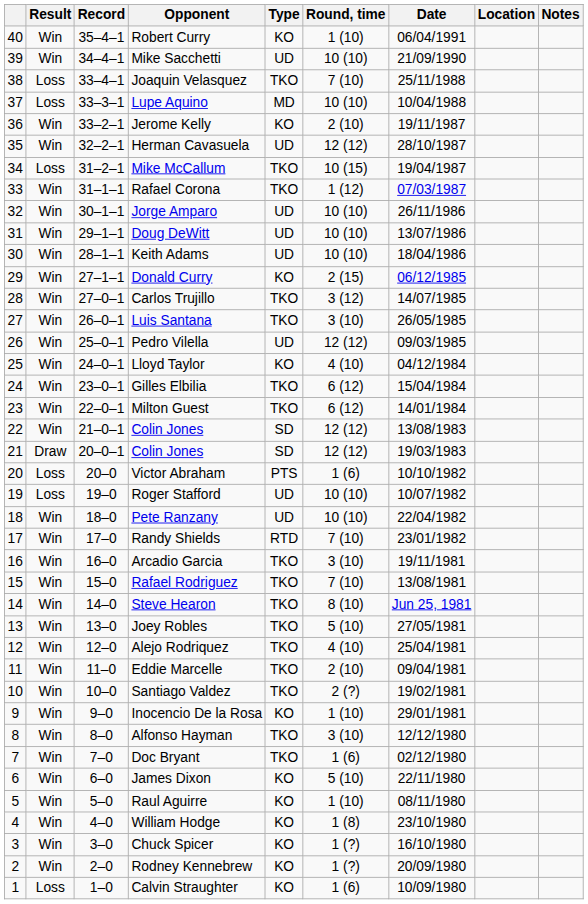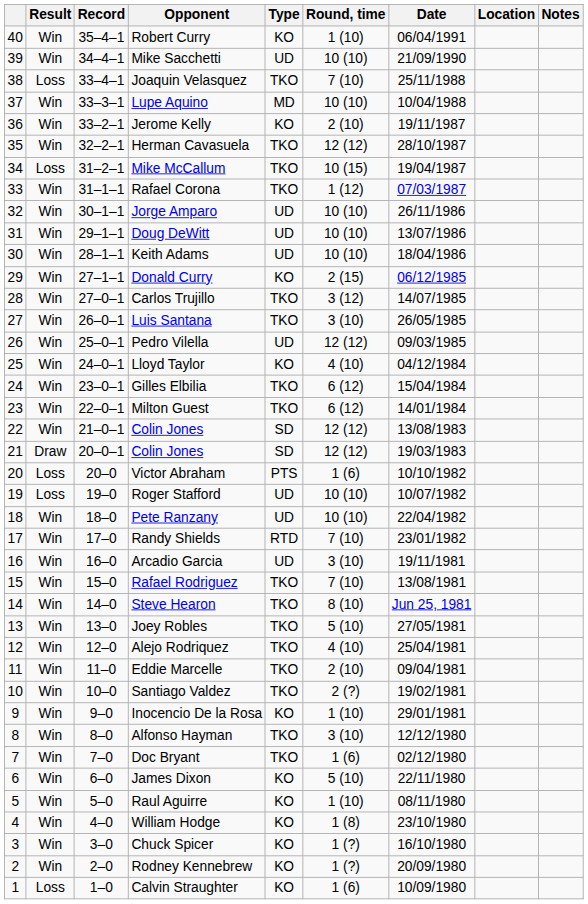 <table class=wikitable style=text-align:center>
 <tr>
 <th></th>
 <th>Result</th>
 <th>Record</th>
 <th>Opponent</th>
 <th>Type</th>
 <th>Round, time</th>
 <th>Date</th>
 <th>Location</th>
 <th>Notes</th>
 </tr>
 <tr>
 <td>40</td>
 <td>Win</td>
 <td>35–4–1</td>
 <td align=left>Robert Curry</td>
 <td>KO</td>
 <td>1 (10)</td>
 <td>06/04/1991</td>
 <td align=left></td>
 <td align=left></td>
 </tr>
 <tr>
 <td>39</td>
 <td>Win</td>
 <td>34–4–1</td>
 <td align=left>Mike Sacchetti</td>
 <td>UD</td>
 <td>10 (10)</td>
 <td>21/09/1990</td>
 <td align=left></td>
 <td align=left></td>
 </tr>
 <tr>
 <td>38</td>
 <td>Loss</td>
 <td>33–4–1</td>
 <td align=left>Joaquin Velasquez</td>
 <td>TKO</td>
 <td>7 (10)</td>
 <td>25/11/1988</td>
 <td align=left></td>
 <td align=left></td>
 </tr>
 <tr>
 <td>37</td>
-<td>Loss</td>
+<td>Win</td>
 <td>33–3–1</td>
 <td align=left><a href='#'>Lupe Aquino</a></td>
 <td>MD</td>
 <td>10 (10)</td>
 <td>10/04/1988</td>
 <td align=left></td>
 <td align=left></td>
 </tr>
 <tr>
 <td>36</td>
 <td>Win</td>
 <td>33–2–1</td>
 <td align=left>Jerome Kelly</td>
 <td>KO</td>
 <td>2 (10)</td>
 <td>19/11/1987</td>
 <td align=left></td>
 <td align=left></td>
 </tr>
 <tr>
 <td>35</td>
 <td>Win</td>
 <td>32–2–1</td>
 <td align=left>Herman Cavasuela</td>
-<td>UD</td>
+<td>TKO</td>
 <td>12 (12)</td>
 <td>28/10/1987</td>
 <td align=left></td>
 <td align=left></td>
 </tr>
 <tr>
 <td>34</td>
 <td>Loss</td>
 <td>31–2–1</td>
 <td align=left><a href='#'>Mike McCallum</a></td>
 <td>TKO</td>
 <td>10 (15)</td>
 <td>19/04/1987</td>
 <td align=left></td>
 <td align=left></td>
 </tr>
 <tr>
 <td>33</td>
 <td>Win</td>
 <td>31–1–1</td>
 <td align=left>Rafael Corona</td>
 <td>TKO</td>
 <td>1 (12)</td>
 <td><a href='#'>07/03/1987</a></td>
 <td align=left></td>
 <td align=left></td>
 </tr>
 <tr>
 <td>32</td>
 <td>Win</td>
 <td>30–1–1</td>
 <td align=left><a href='#'>Jorge Amparo</a></td>
 <td>UD</td>
 <td>10 (10)</td>
 <td>26/11/1986</td>
 <td align=left></td>
 <td align=left></td>
 </tr>
 <tr>
 <td>31</td>
 <td>Win</td>
 <td>29–1–1</td>
 <td align=left><a href='#'>Doug DeWitt</a></td>
 <td>UD</td>
 <td>10 (10)</td>
 <td>13/07/1986</td>
 <td align=left></td>
 <td align=left></td>
 </tr>
 <tr>
 <td>30</td>
 <td>Win</td>
 <td>28–1–1</td>
 <td align=left>Keith Adams</td>
 <td>UD</td>
 <td>10 (10)</td>
 <td>18/04/1986</td>
 <td align=left></td>
 <td align=left></td>
 </tr>
 <tr>
 <td>29</td>
 <td>Win</td>
 <td>27–1–1</td>
 <td align=left><a href='#'>Donald Curry</a></td>
 <td>KO</td>
 <td>2 (15)</td>
 <td><a href='#'>06/12/1985</a></td>
 <td align=left></td>
 <td align=left></td>
 </tr>
 <tr>
 <td>28</td>
 <td>Win</td>
 <td>27–0–1</td>
 <td align=left>Carlos Trujillo</td>
 <td>TKO</td>
 <td>3 (12)</td>
 <td>14/07/1985</td>
 <td align=left></td>
 <td align=left></td>
 </tr>
 <tr>
 <td>27</td>
 <td>Win</td>
 <td>26–0–1</td>
 <td align=left><a href='#'>Luis Santana</a></td>
 <td>TKO</td>
 <td>3 (10)</td>
 <td>26/05/1985</td>
 <td align=left></td>
 <td align=left></td>
 </tr>
 <tr>
 <td>26</td>
 <td>Win</td>
 <td>25–0–1</td>
 <td align=left>Pedro Vilella</td>
 <td>UD</td>
 <td>12 (12)</td>
 <td>09/03/1985</td>
 <td align=left></td>
 <td align=left></td>
 </tr>
 <tr>
 <td>25</td>
 <td>Win</td>
 <td>24–0–1</td>
 <td align=left>Lloyd Taylor</td>
 <td>KO</td>
 <td>4 (10)</td>
 <td>04/12/1984</td>
 <td align=left></td>
 <td align=left></td>
 </tr>
 <tr>
 <td>24</td>
 <td>Win</td>
 <td>23–0–1</td>
 <td align=left>Gilles Elbilia</td>
 <td>TKO</td>
 <td>6 (12)</td>
 <td>15/04/1984</td>
 <td align=left></td>
 <td align=left></td>
 </tr>
 <tr>
 <td>23</td>
 <td>Win</td>
 <td>22–0–1</td>
 <td align=left>Milton Guest</td>
 <td>TKO</td>
 <td>6 (12)</td>
 <td>14/01/1984</td>
 <td align=left></td>
 <td align=left></td>
 </tr>
 <tr>
 <td>22</td>
 <td>Win</td>
 <td>21–0–1</td>
 <td align=left><a href='#'>Colin Jones</a></td>
 <td>SD</td>
 <td>12 (12)</td>
 <td>13/08/1983</td>
 <td align=left></td>
 <td align=left></td>
 </tr>
 <tr>
 <td>21</td>
 <td>Draw</td>
 <td>20–0–1</td>
 <td align=left><a href='#'>Colin Jones</a></td>
 <td>SD</td>
 <td>12 (12)</td>
 <td>19/03/1983</td>
 <td align=left></td>
 <td align=left></td>
 </tr>
 <tr>
 <td>20</td>
 <td>Loss</td>
 <td>20–0</td>
 <td align=left>Victor Abraham</td>
 <td>PTS</td>
 <td>1 (6)</td>
 <td>10/10/1982</td>
 <td align=left></td>
 <td align=left></td>
 </tr>
 <tr>
 <td>19</td>
 <td>Loss</td>
 <td>19–0</td>
 <td align=left>Roger Stafford</td>
 <td>UD</td>
 <td>10 (10)</td>
 <td>10/07/1982</td>
 <td align=left></td>
 <td align=left></td>
 </tr>
 <tr>
 <td>18</td>
 <td>Win</td>
 <td>18–0</td>
 <td align=left><a href='#'>Pete Ranzany</a></td>
 <td>UD</td>
 <td>10 (10)</td>
 <td>22/04/1982</td>
 <td align=left></td>
 <td align=left></td>
 </tr>
 <tr>
 <td>17</td>
 <td>Win</td>
 <td>17–0</td>
 <td align=left>Randy Shields</td>
 <td>RTD</td>
 <td>7 (10)</td>
 <td>23/01/1982</td>
 <td align=left></td>
 <td align=left></td>
 </tr>
 <tr>
 <td>16</td>
 <td>Win</td>
 <td>16–0</td>
 <td align=left>Arcadio Garcia</td>
-<td>TKO</td>
+<td>UD</td>
 <td>3 (10)</td>
 <td>19/11/1981</td>
 <td align=left></td>
 <td align=left></td>
 </tr>
 <tr>
 <td>15</td>
 <td>Win</td>
 <td>15–0</td>
 <td align=left><a href='#'>Rafael Rodriguez</a></td>
 <td>TKO</td>
 <td>7 (10)</td>
 <td>13/08/1981</td>
 <td align=left></td>
 <td align=left></td>
 </tr>
 <tr>
 <td>14</td>
 <td>Win</td>
 <td>14–0</td>
 <td align=left><a href='#'>Steve Hearon</a></td>
 <td>TKO</td>
 <td>8 (10)</td>
 <td><a href='#'>Jun 25, 1981</a></td>
 <td align=left></td>
 <td align=left></td>
 </tr>
 <tr>
 <td>13</td>
 <td>Win</td>
 <td>13–0</td>
 <td align=left>Joey Robles</td>
 <td>TKO</td>
 <td>5 (10)</td>
 <td>27/05/1981</td>
 <td align=left></td>
 <td align=left></td>
 </tr>
 <tr>
 <td>12</td>
 <td>Win</td>
 <td>12–0</td>
 <td align=left>Alejo Rodriquez</td>
 <td>TKO</td>
 <td>4 (10)</td>
 <td>25/04/1981</td>
 <td align=left></td>
 <td align=left></td>
 </tr>
 <tr>
 <td>11</td>
 <td>Win</td>
 <td>11–0</td>
 <td align=left>Eddie Marcelle</td>
 <td>TKO</td>
 <td>2 (10)</td>
 <td>09/04/1981</td>
 <td align=left></td>
 <td align=left></td>
 </tr>
 <tr>
 <td>10</td>
 <td>Win</td>
 <td>10–0</td>
 <td align=left>Santiago Valdez</td>
 <td>TKO</td>
 <td>2 (?)</td>
 <td>19/02/1981</td>
 <td align=left></td>
 <td align=left></td>
 </tr>
 <tr>
 <td>9</td>
 <td>Win</td>
 <td>9–0</td>
 <td align=left>Inocencio De la Rosa</td>
 <td>KO</td>
 <td>1 (10)</td>
 <td>29/01/1981</td>
 <td align=left></td>
 <td align=left></td>
 </tr>
 <tr>
 <td>8</td>
 <td>Win</td>
 <td>8–0</td>
 <td align=left>Alfonso Hayman</td>
 <td>TKO</td>
 <td>3 (10)</td>
 <td>12/12/1980</td>
 <td align=left></td>
 <td align=left></td>
 </tr>
 <tr>
 <td>7</td>
 <td>Win</td>
 <td>7–0</td>
 <td align=left>Doc Bryant</td>
 <td>TKO</td>
 <td>1 (6)</td>
 <td>02/12/1980</td>
 <td align=left></td>
 <td align=left></td>
 </tr>
 <tr>
 <td>6</td>
 <td>Win</td>
 <td>6–0</td>
 <td align=left>James Dixon</td>
 <td>KO</td>
 <td>5 (10)</td>
 <td>22/11/1980</td>
 <td align=left></td>
 <td align=left></td>
 </tr>
 <tr>
 <td>5</td>
 <td>Win</td>
 <td>5–0</td>
 <td align=left>Raul Aguirre</td>
 <td>KO</td>
 <td>1 (10)</td>
 <td>08/11/1980</td>
 <td align=left></td>
 <td align=left></td>
 </tr>
 <tr>
 <td>4</td>
 <td>Win</td>
 <td>4–0</td>
 <td align=left>William Hodge</td>
 <td>KO</td>
 <td>1 (8)</td>
 <td>23/10/1980</td>
 <td align=left></td>
 <td align=left></td>
 </tr>
 <tr>
 <td>3</td>
 <td>Win</td>
 <td>3–0</td>
 <td align=left>Chuck Spicer</td>
 <td>KO</td>
 <td>1 (?)</td>
 <td>16/10/1980</td>
 <td align=left></td>
 <td align=left></td>
 </tr>
 <tr>
 <td>2</td>
 <td>Win</td>
 <td>2–0</td>
 <td align=left>Rodney Kennebrew</td>
 <td>KO</td>
 <td>1 (?)</td>
 <td>20/09/1980</td>
 <td align=left></td>
 <td align=left></td>
 </tr>
 <tr>
 <td>1</td>
 <td>Loss</td>
 <td>1–0</td>
 <td align=left>Calvin Straughter</td>
 <td>KO</td>
 <td>1 (6)</td>
 <td>10/09/1980</td>
 <td align=left></td>
 <td align=left></td>
 </tr>
 </table>
